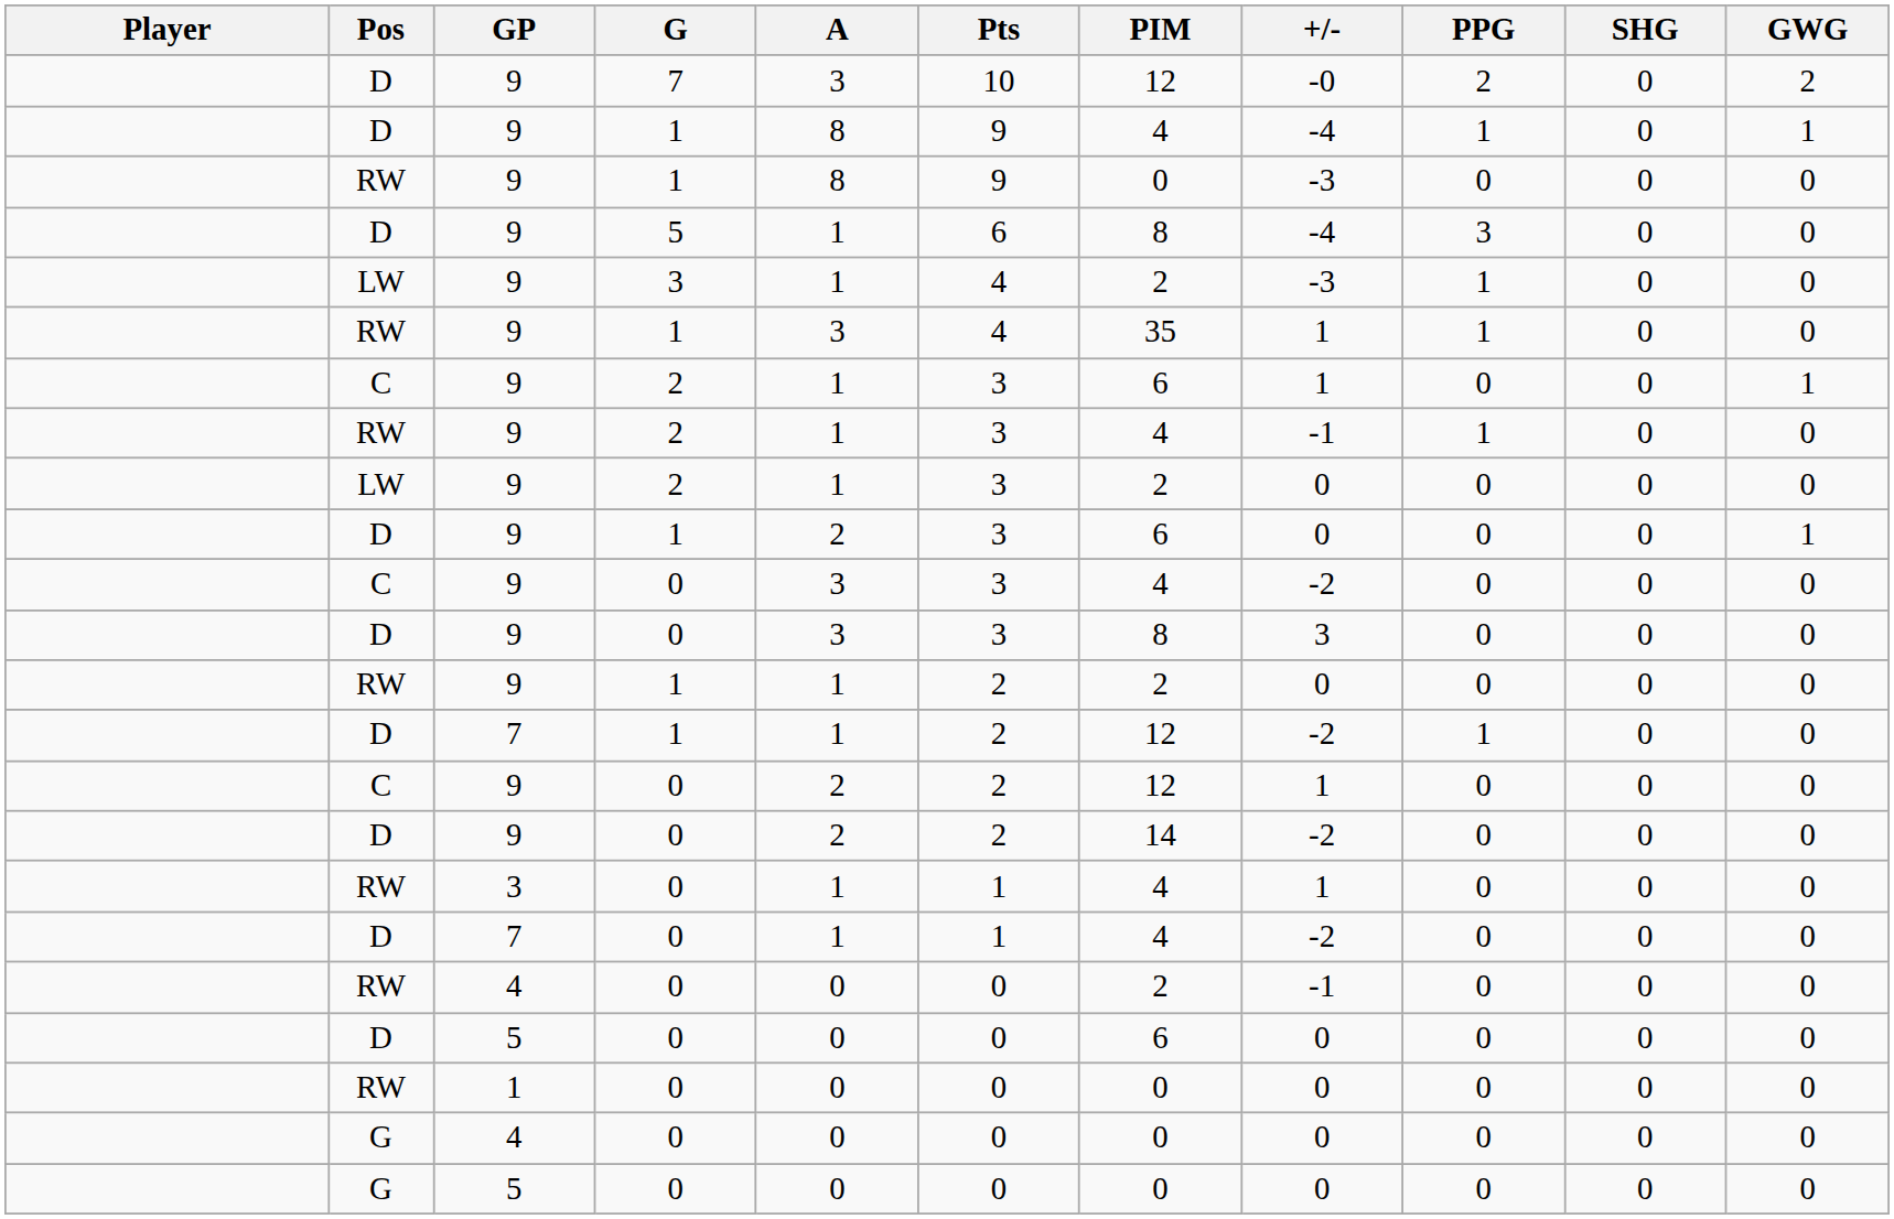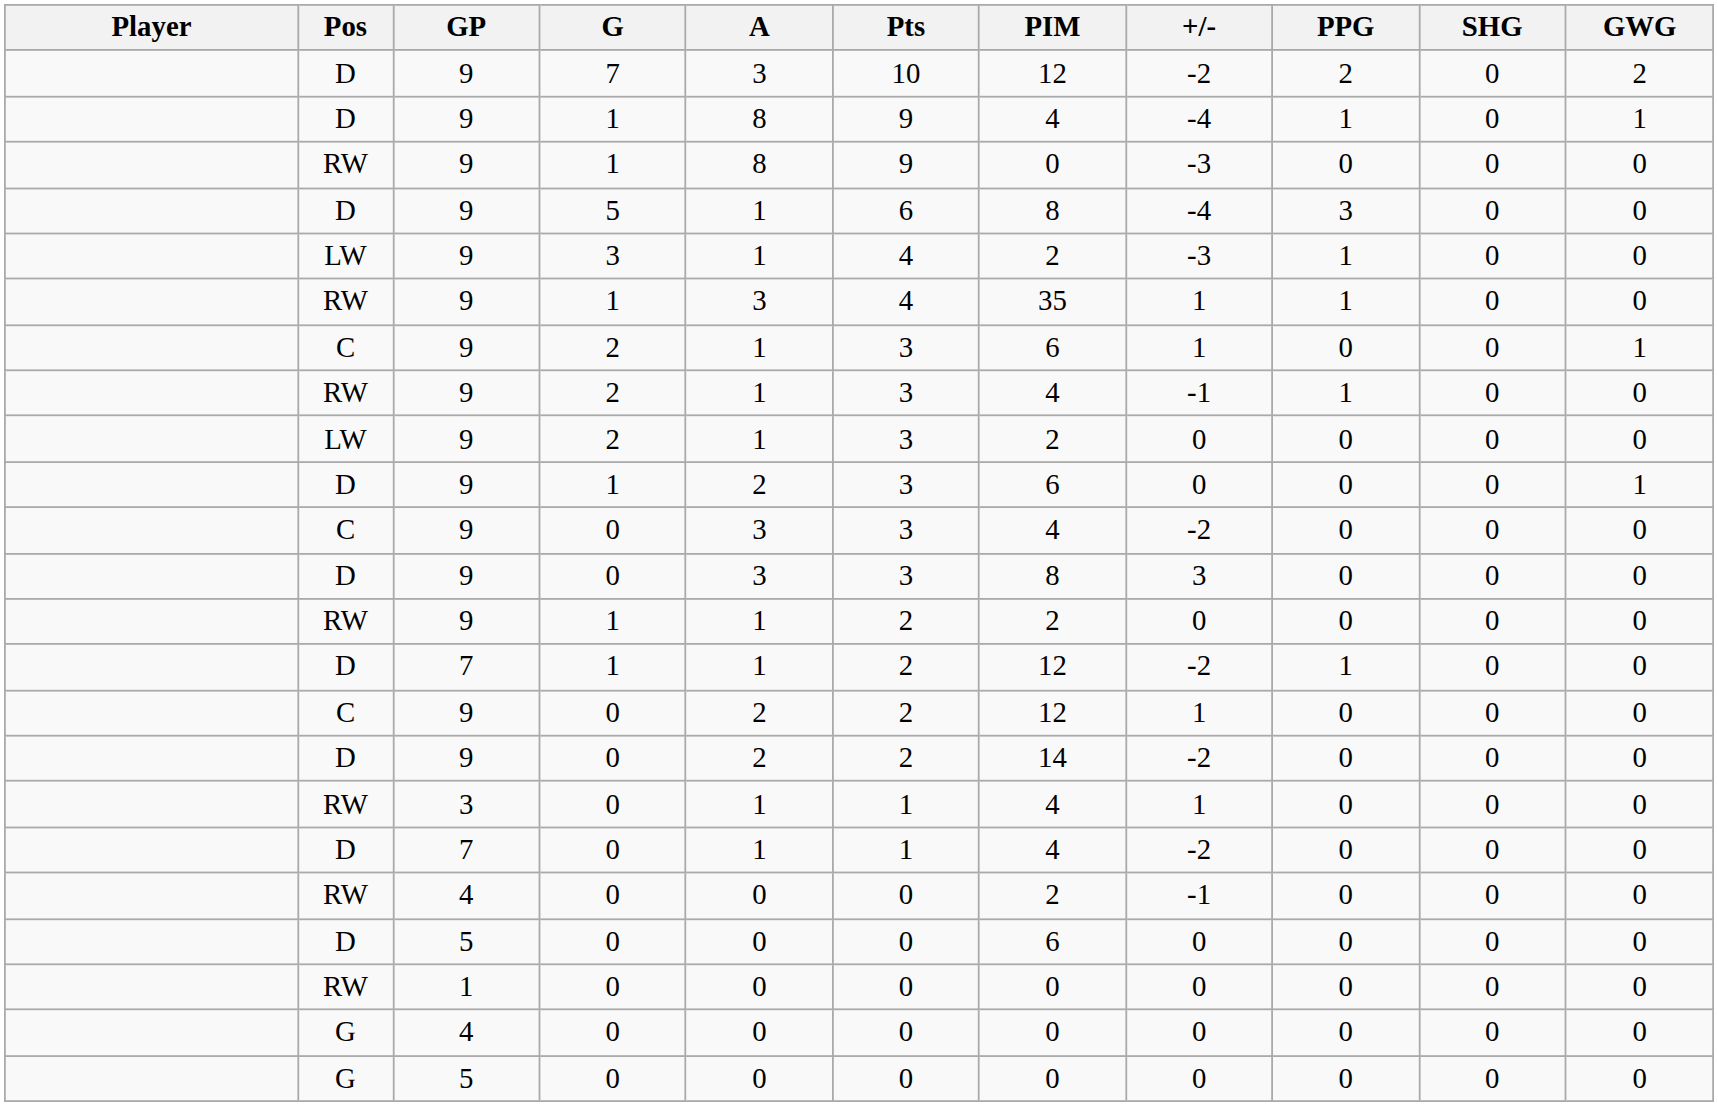 <table class="wikitable sortable" width="60%">
 <tr ALIGN="center">
 <th bgcolor="#DDDDFF" width="10%">Player</th>
 <th bgcolor="#DDDDFF" width="3%" title="Position">Pos</th>
 <th bgcolor="#DDDDFF" width="5%" title="Games played">GP</th>
 <th bgcolor="#DDDDFF" width="5%" title="Goals">G</th>
 <th bgcolor="#DDDDFF" width="5%" title="Assists">A</th>
 <th bgcolor="#DDDDFF" width="5%" title="Points">Pts</th>
 <th bgcolor="#DDDDFF" width="5%" title="Penalties in Minutes">PIM</th>
 <th bgcolor="#DDDDFF" width="5%" title="Plus/minus">+/-</th>
 <th bgcolor="#DDDDFF" width="5%" title="Power play goals">PPG</th>
 <th bgcolor="#DDDDFF" width="5%" title="Short-handed goals">SHG</th>
 <th bgcolor="#DDDDFF" width="5%" title="Game-winning goals">GWG</th>
 </tr>
 <tr align="center">
 <td align="right"></td>
 <td>D</td>
 <td>9</td>
 <td>7</td>
 <td>3</td>
 <td>10</td>
 <td>12</td>
-<td>-0</td>
+<td>-2</td>
 <td>2</td>
 <td>0</td>
 <td>2</td>
 </tr>
 <tr align="center">
 <td align="right"></td>
 <td>D</td>
 <td>9</td>
 <td>1</td>
 <td>8</td>
 <td>9</td>
 <td>4</td>
 <td>-4</td>
 <td>1</td>
 <td>0</td>
 <td>1</td>
 </tr>
 <tr align="center">
 <td align="right"></td>
 <td>RW</td>
 <td>9</td>
 <td>1</td>
 <td>8</td>
 <td>9</td>
 <td>0</td>
 <td>-3</td>
 <td>0</td>
 <td>0</td>
 <td>0</td>
 </tr>
 <tr align="center">
 <td align="right"></td>
 <td>D</td>
 <td>9</td>
 <td>5</td>
 <td>1</td>
 <td>6</td>
 <td>8</td>
 <td>-4</td>
 <td>3</td>
 <td>0</td>
 <td>0</td>
 </tr>
 <tr align="center">
 <td align="right"></td>
 <td>LW</td>
 <td>9</td>
 <td>3</td>
 <td>1</td>
 <td>4</td>
 <td>2</td>
 <td>-3</td>
 <td>1</td>
 <td>0</td>
 <td>0</td>
 </tr>
 <tr align="center">
 <td align="right"></td>
 <td>RW</td>
 <td>9</td>
 <td>1</td>
 <td>3</td>
 <td>4</td>
 <td>35</td>
 <td>1</td>
 <td>1</td>
 <td>0</td>
 <td>0</td>
 </tr>
 <tr align="center">
 <td align="right"></td>
 <td>C</td>
 <td>9</td>
 <td>2</td>
 <td>1</td>
 <td>3</td>
 <td>6</td>
 <td>1</td>
 <td>0</td>
 <td>0</td>
 <td>1</td>
 </tr>
 <tr align="center">
 <td align="right"></td>
 <td>RW</td>
 <td>9</td>
 <td>2</td>
 <td>1</td>
 <td>3</td>
 <td>4</td>
 <td>-1</td>
 <td>1</td>
 <td>0</td>
 <td>0</td>
 </tr>
 <tr align="center">
 <td align="right"></td>
 <td>LW</td>
 <td>9</td>
 <td>2</td>
 <td>1</td>
 <td>3</td>
 <td>2</td>
 <td>0</td>
 <td>0</td>
 <td>0</td>
 <td>0</td>
 </tr>
 <tr align="center">
 <td align="right"></td>
 <td>D</td>
 <td>9</td>
 <td>1</td>
 <td>2</td>
 <td>3</td>
 <td>6</td>
 <td>0</td>
 <td>0</td>
 <td>0</td>
 <td>1</td>
 </tr>
 <tr align="center">
 <td align="right"></td>
 <td>C</td>
 <td>9</td>
 <td>0</td>
 <td>3</td>
 <td>3</td>
 <td>4</td>
 <td>-2</td>
 <td>0</td>
 <td>0</td>
 <td>0</td>
 </tr>
 <tr align="center">
 <td align="right"></td>
 <td>D</td>
 <td>9</td>
 <td>0</td>
 <td>3</td>
 <td>3</td>
 <td>8</td>
 <td>3</td>
 <td>0</td>
 <td>0</td>
 <td>0</td>
 </tr>
 <tr align="center">
 <td align="right"></td>
 <td>RW</td>
 <td>9</td>
 <td>1</td>
 <td>1</td>
 <td>2</td>
 <td>2</td>
 <td>0</td>
 <td>0</td>
 <td>0</td>
 <td>0</td>
 </tr>
 <tr align="center">
 <td align="right"></td>
 <td>D</td>
 <td>7</td>
 <td>1</td>
 <td>1</td>
 <td>2</td>
 <td>12</td>
 <td>-2</td>
 <td>1</td>
 <td>0</td>
 <td>0</td>
 </tr>
 <tr align="center">
 <td align="right"></td>
 <td>C</td>
 <td>9</td>
 <td>0</td>
 <td>2</td>
 <td>2</td>
 <td>12</td>
 <td>1</td>
 <td>0</td>
 <td>0</td>
 <td>0</td>
 </tr>
 <tr align="center">
 <td align="right"></td>
 <td>D</td>
 <td>9</td>
 <td>0</td>
 <td>2</td>
 <td>2</td>
 <td>14</td>
 <td>-2</td>
 <td>0</td>
 <td>0</td>
 <td>0</td>
 </tr>
 <tr align="center">
 <td align="right"></td>
 <td>RW</td>
 <td>3</td>
 <td>0</td>
 <td>1</td>
 <td>1</td>
 <td>4</td>
 <td>1</td>
 <td>0</td>
 <td>0</td>
 <td>0</td>
 </tr>
 <tr align="center">
 <td align="right"></td>
 <td>D</td>
 <td>7</td>
 <td>0</td>
 <td>1</td>
 <td>1</td>
 <td>4</td>
 <td>-2</td>
 <td>0</td>
 <td>0</td>
 <td>0</td>
 </tr>
 <tr align="center">
 <td align="right"></td>
 <td>RW</td>
 <td>4</td>
 <td>0</td>
 <td>0</td>
 <td>0</td>
 <td>2</td>
 <td>-1</td>
 <td>0</td>
 <td>0</td>
 <td>0</td>
 </tr>
 <tr align="center">
 <td align="right"></td>
 <td>D</td>
 <td>5</td>
 <td>0</td>
 <td>0</td>
 <td>0</td>
 <td>6</td>
 <td>0</td>
 <td>0</td>
 <td>0</td>
 <td>0</td>
 </tr>
 <tr align="center">
 <td align="right"></td>
 <td>RW</td>
 <td>1</td>
 <td>0</td>
 <td>0</td>
 <td>0</td>
 <td>0</td>
 <td>0</td>
 <td>0</td>
 <td>0</td>
 <td>0</td>
 </tr>
 <tr align="center">
 <td align="right"></td>
 <td>G</td>
 <td>4</td>
 <td>0</td>
 <td>0</td>
 <td>0</td>
 <td>0</td>
 <td>0</td>
 <td>0</td>
 <td>0</td>
 <td>0</td>
 </tr>
 <tr align="center">
 <td align="right"></td>
 <td>G</td>
 <td>5</td>
 <td>0</td>
 <td>0</td>
 <td>0</td>
 <td>0</td>
 <td>0</td>
 <td>0</td>
 <td>0</td>
 <td>0</td>
 </tr>
 </table>
